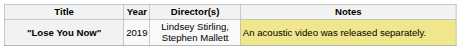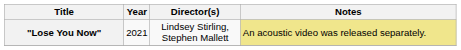 <table class="wikitable plainrowheaders" style="text-align:center;">
 <tr>
 <th scope="col" style="width:12em;">Title</th>
 <th scope="col" style="width:1em;">Year</th>
 <th scope="col" style="width:9em;">Director(s)</th>
 <th scope="col" style="width:22em;">Notes</th>
 </tr>
 <tr>
 <th scope="row">"Lose You Now"</th>
-<td rowspan="1">2019</td>
+<td rowspan="1">2021</td>
 <td>Lindsey Stirling, Stephen Mallett</td>
 <td style="background: khaki; text-align:left;">An acoustic video was released separately.</td>
 </tr>
 <tr>
 </tr>
 </table>
